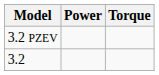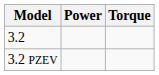 <table class=wikitable>
 <tr>
 <th>Model</th>
 <th>Power</th>
 <th>Torque</th>
 </tr>
 <tr>
+<td>3.2</td>
+<td></td>
+<td></td>
+</tr>
+<tr>
 <td>3.2 <small>PZEV</small></td>
 <td></td>
 <td></td>
 </tr>
-<tr>
-<td>3.2</td>
-<td></td>
-<td></td>
-</tr>
 </table>
